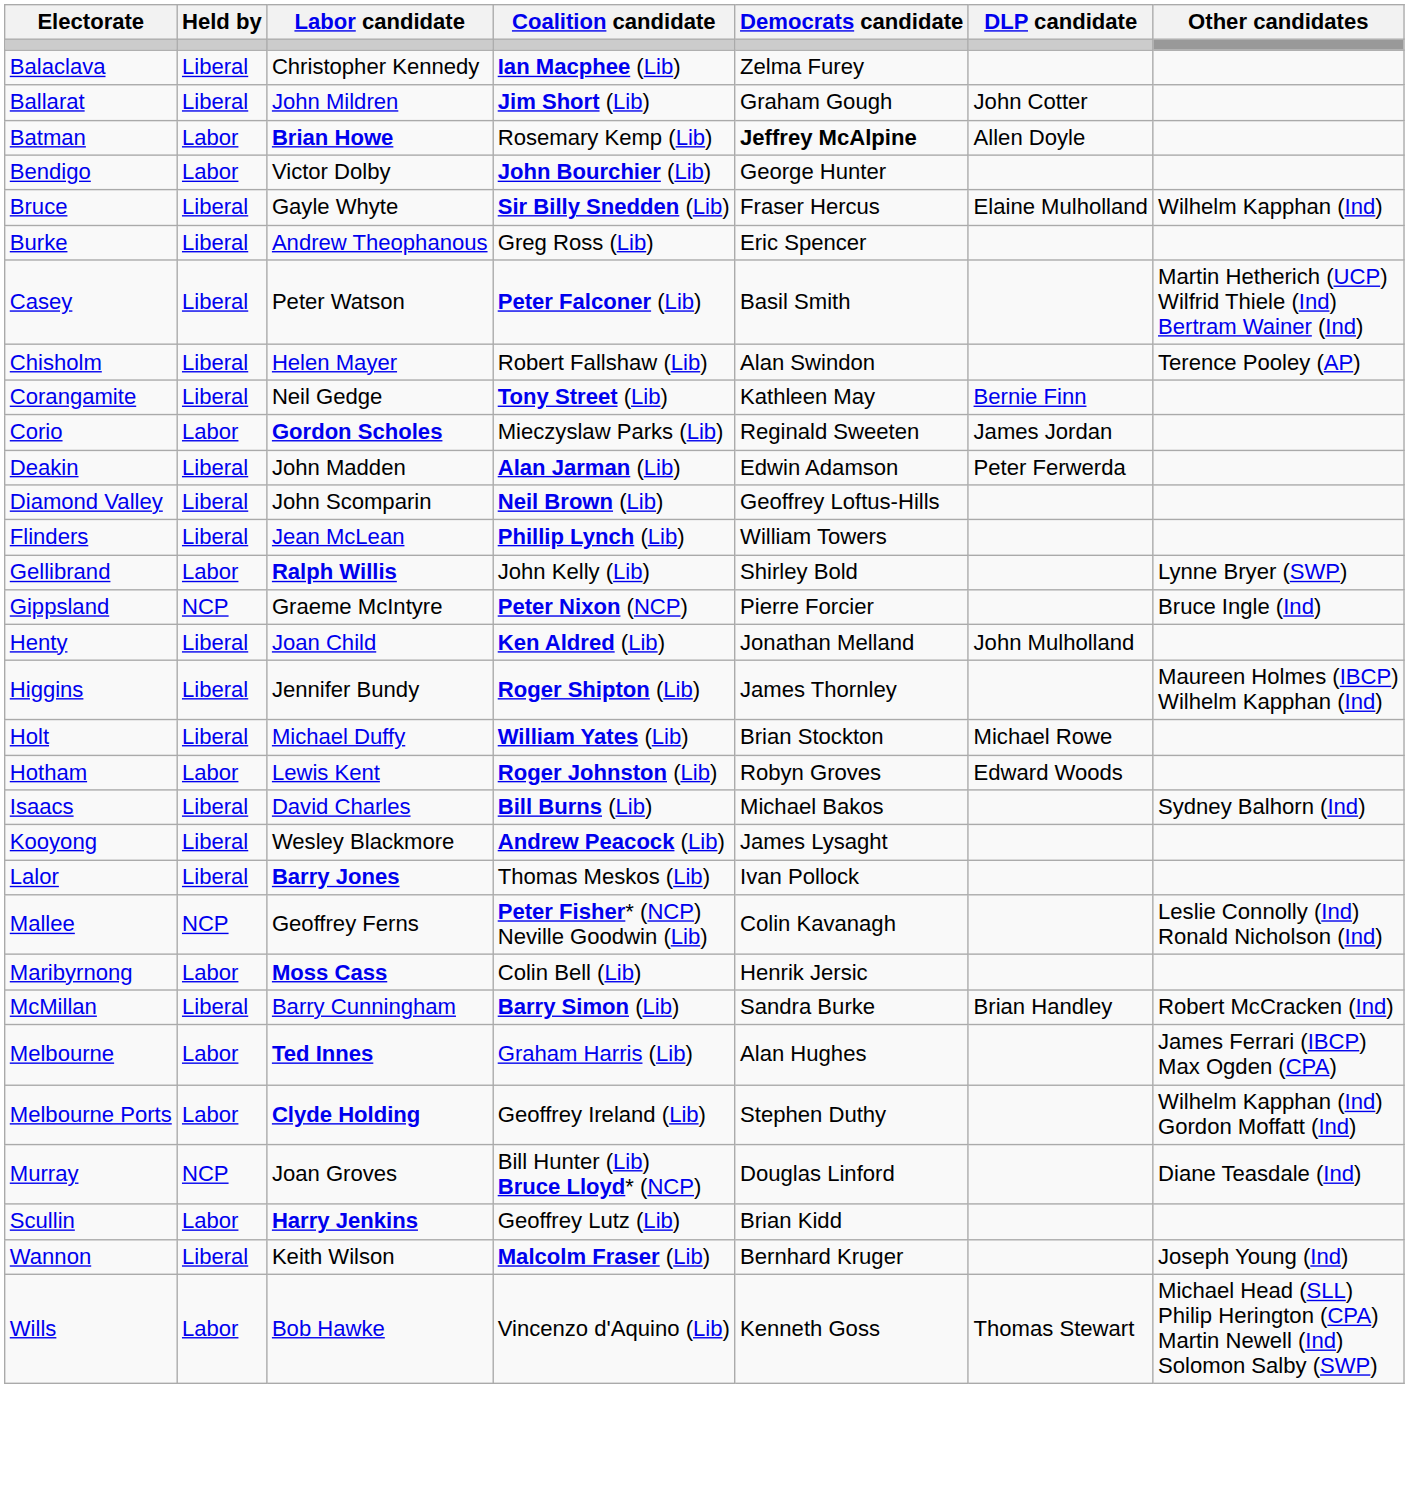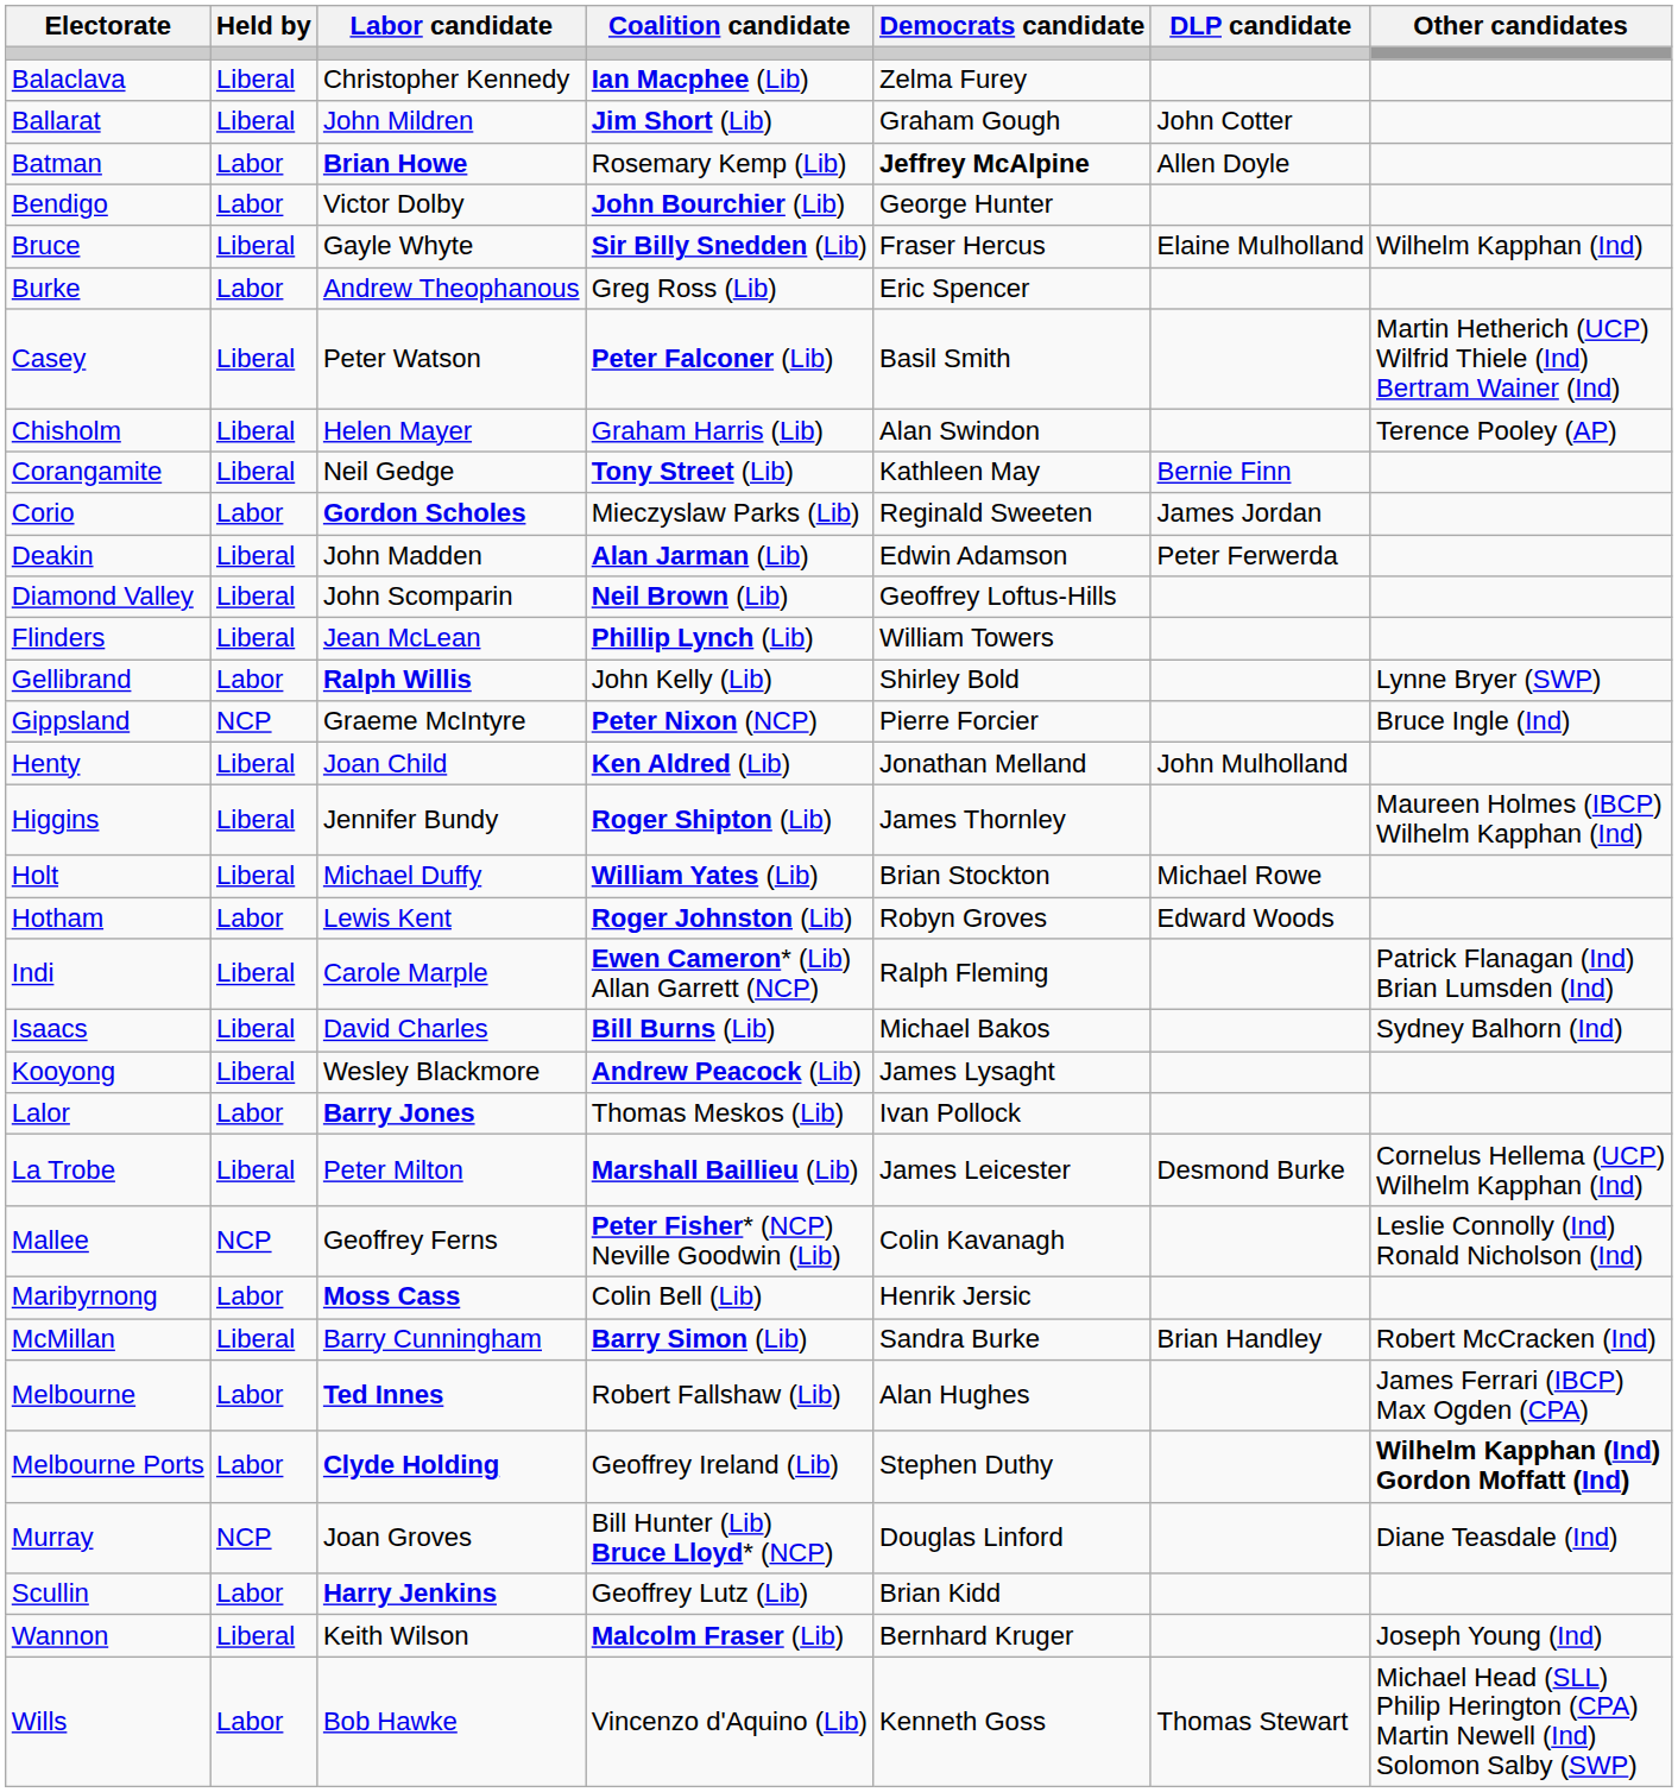 <table class="wikitable">
 <tr>
 <th>Electorate</th>
 <th>Held by</th>
 <th><a href='#'>Labor</a> candidate</th>
 <th><a href='#'>Coalition</a> candidate</th>
 <th><a href='#'>Democrats</a> candidate</th>
 <th><a href='#'>DLP</a> candidate</th>
 <th>Other candidates</th>
 </tr>
 <tr bgcolor="#cccccc">
 <td></td>
 <td></td>
 <td></td>
 <td></td>
 <td></td>
 <td></td>
 <td bgcolor="#999999"></td>
 </tr>
 <tr>
 <td><a href='#'>Balaclava</a></td>
 <td><a href='#'>Liberal</a></td>
 <td>Christopher Kennedy</td>
 <td><strong><a href='#'>Ian Macphee</a></strong> (<a href='#'>Lib</a>)</td>
 <td>Zelma Furey</td>
 <td></td>
 <td></td>
 </tr>
 <tr>
 <td><a href='#'>Ballarat</a></td>
 <td><a href='#'>Liberal</a></td>
 <td><a href='#'>John Mildren</a></td>
 <td><strong><a href='#'>Jim Short</a></strong> (<a href='#'>Lib</a>)</td>
 <td>Graham Gough</td>
 <td>John Cotter</td>
 <td></td>
 </tr>
 <tr>
 <td><a href='#'>Batman</a></td>
 <td><a href='#'>Labor</a></td>
 <td><strong><a href='#'>Brian Howe</a></strong></td>
 <td>Rosemary Kemp (<a href='#'>Lib</a>)</td>
 <td><strong>Jeffrey McAlpine</strong></td>
 <td>Allen Doyle</td>
 <td></td>
 </tr>
 <tr>
 <td><a href='#'>Bendigo</a></td>
 <td><a href='#'>Labor</a></td>
 <td>Victor Dolby</td>
 <td><strong><a href='#'>John Bourchier</a></strong> (<a href='#'>Lib</a>)</td>
 <td>George Hunter</td>
 <td></td>
 </tr>
 <tr>
 <td><a href='#'>Bruce</a></td>
 <td><a href='#'>Liberal</a></td>
 <td>Gayle Whyte</td>
 <td><strong><a href='#'>Sir Billy Snedden</a></strong> (<a href='#'>Lib</a>)</td>
 <td>Fraser Hercus</td>
 <td>Elaine Mulholland</td>
 <td>Wilhelm Kapphan (<a href='#'>Ind</a>)</td>
 </tr>
 <tr>
 <td><a href='#'>Burke</a></td>
-<td><a href='#'>Liberal</a></td>
+<td><a href='#'>Labor</a></td>
 <td><a href='#'>Andrew Theophanous</a></td>
 <td>Greg Ross (<a href='#'>Lib</a>)</td>
 <td>Eric Spencer</td>
 <td></td>
 <td></td>
 </tr>
 <tr>
 <td><a href='#'>Casey</a></td>
 <td><a href='#'>Liberal</a></td>
 <td>Peter Watson</td>
 <td><strong><a href='#'>Peter Falconer</a></strong> (<a href='#'>Lib</a>)</td>
 <td>Basil Smith</td>
 <td></td>
 <td>Martin Hetherich (<a href='#'>UCP</a>)<br>Wilfrid Thiele (<a href='#'>Ind</a>)<br><a href='#'>Bertram Wainer</a> (<a href='#'>Ind</a>)</td>
 </tr>
 <tr>
 <td><a href='#'>Chisholm</a></td>
 <td><a href='#'>Liberal</a></td>
 <td><a href='#'>Helen Mayer</a></td>
-<td>Robert Fallshaw (<a href='#'>Lib</a>)</td>
+<td><a href='#'>Graham Harris</a> (<a href='#'>Lib</a>)</td>
 <td>Alan Swindon</td>
 <td></td>
 <td>Terence Pooley (<a href='#'>AP</a>)</td>
 </tr>
 <tr>
 <td><a href='#'>Corangamite</a></td>
 <td><a href='#'>Liberal</a></td>
 <td>Neil Gedge</td>
 <td><strong><a href='#'>Tony Street</a></strong> (<a href='#'>Lib</a>)</td>
 <td>Kathleen May</td>
 <td><a href='#'>Bernie Finn</a></td>
 <td></td>
 </tr>
 <tr>
 <td><a href='#'>Corio</a></td>
 <td><a href='#'>Labor</a></td>
 <td><strong><a href='#'>Gordon Scholes</a></strong></td>
 <td>Mieczyslaw Parks (<a href='#'>Lib</a>)</td>
 <td>Reginald Sweeten</td>
 <td>James Jordan</td>
 <td></td>
 </tr>
 <tr>
 <td><a href='#'>Deakin</a></td>
 <td><a href='#'>Liberal</a></td>
 <td>John Madden</td>
 <td><strong><a href='#'>Alan Jarman</a></strong> (<a href='#'>Lib</a>)</td>
 <td>Edwin Adamson</td>
 <td>Peter Ferwerda</td>
 <td></td>
 </tr>
 <tr>
 <td><a href='#'>Diamond Valley</a></td>
 <td><a href='#'>Liberal</a></td>
 <td>John Scomparin</td>
 <td><strong><a href='#'>Neil Brown</a></strong> (<a href='#'>Lib</a>)</td>
 <td>Geoffrey Loftus-Hills</td>
 <td></td>
 <td></td>
 </tr>
 <tr>
 <td><a href='#'>Flinders</a></td>
 <td><a href='#'>Liberal</a></td>
 <td><a href='#'>Jean McLean</a></td>
 <td><strong><a href='#'>Phillip Lynch</a></strong> (<a href='#'>Lib</a>)</td>
 <td>William Towers</td>
 <td></td>
 <td></td>
 </tr>
 <tr>
 <td><a href='#'>Gellibrand</a></td>
 <td><a href='#'>Labor</a></td>
 <td><strong><a href='#'>Ralph Willis</a></strong></td>
 <td>John Kelly (<a href='#'>Lib</a>)</td>
 <td>Shirley Bold</td>
 <td></td>
 <td>Lynne Bryer (<a href='#'>SWP</a>)</td>
 </tr>
 <tr>
 <td><a href='#'>Gippsland</a></td>
 <td><a href='#'>NCP</a></td>
 <td>Graeme McIntyre</td>
 <td><strong><a href='#'>Peter Nixon</a></strong> (<a href='#'>NCP</a>)</td>
 <td>Pierre Forcier</td>
 <td></td>
 <td>Bruce Ingle (<a href='#'>Ind</a>)</td>
 </tr>
 <tr>
 <td><a href='#'>Henty</a></td>
 <td><a href='#'>Liberal</a></td>
 <td><a href='#'>Joan Child</a></td>
 <td><strong><a href='#'>Ken Aldred</a></strong> (<a href='#'>Lib</a>)</td>
 <td>Jonathan Melland</td>
 <td>John Mulholland</td>
 <td></td>
 </tr>
 <tr>
 <td><a href='#'>Higgins</a></td>
 <td><a href='#'>Liberal</a></td>
 <td>Jennifer Bundy</td>
 <td><strong><a href='#'>Roger Shipton</a></strong> (<a href='#'>Lib</a>)</td>
 <td>James Thornley</td>
 <td></td>
 <td>Maureen Holmes (<a href='#'>IBCP</a>)<br>Wilhelm Kapphan (<a href='#'>Ind</a>)</td>
 </tr>
 <tr>
 <td><a href='#'>Holt</a></td>
 <td><a href='#'>Liberal</a></td>
 <td><a href='#'>Michael Duffy</a></td>
 <td><strong><a href='#'>William Yates</a></strong> (<a href='#'>Lib</a>)</td>
 <td>Brian Stockton</td>
 <td>Michael Rowe</td>
 <td></td>
 </tr>
 <tr>
 <td><a href='#'>Hotham</a></td>
 <td><a href='#'>Labor</a></td>
 <td><a href='#'>Lewis Kent</a></td>
 <td><strong><a href='#'>Roger Johnston</a></strong> (<a href='#'>Lib</a>)</td>
 <td>Robyn Groves</td>
 <td>Edward Woods</td>
 <td></td>
 </tr>
 <tr>
+<td><a href='#'>Indi</a></td>
+<td><a href='#'>Liberal</a></td>
+<td><a href='#'>Carole Marple</a></td>
+<td><strong><a href='#'>Ewen Cameron</a></strong>* (<a href='#'>Lib</a>)<br>Allan Garrett (<a href='#'>NCP</a>)</td>
+<td>Ralph Fleming</td>
+<td></td>
+<td>Patrick Flanagan (<a href='#'>Ind</a>)<br>Brian Lumsden (<a href='#'>Ind</a>)</td>
+</tr>
+<tr>
 <td><a href='#'>Isaacs</a></td>
 <td><a href='#'>Liberal</a></td>
 <td><a href='#'>David Charles</a></td>
 <td><strong><a href='#'>Bill Burns</a></strong> (<a href='#'>Lib</a>)</td>
 <td>Michael Bakos</td>
 <td></td>
 <td>Sydney Balhorn (<a href='#'>Ind</a>)</td>
 </tr>
 <tr>
 <td><a href='#'>Kooyong</a></td>
 <td><a href='#'>Liberal</a></td>
 <td>Wesley Blackmore</td>
 <td><strong><a href='#'>Andrew Peacock</a></strong> (<a href='#'>Lib</a>)</td>
 <td>James Lysaght</td>
 <td></td>
 <td></td>
 </tr>
 <tr>
 <td><a href='#'>Lalor</a></td>
-<td><a href='#'>Liberal</a></td>
+<td><a href='#'>Labor</a></td>
 <td><strong><a href='#'>Barry Jones</a></strong></td>
 <td>Thomas Meskos (<a href='#'>Lib</a>)</td>
 <td>Ivan Pollock</td>
 <td></td>
 <td></td>
+</tr>
+<tr>
+<td><a href='#'>La Trobe</a></td>
+<td><a href='#'>Liberal</a></td>
+<td><a href='#'>Peter Milton</a></td>
+<td><strong><a href='#'>Marshall Baillieu</a></strong> (<a href='#'>Lib</a>)</td>
+<td>James Leicester</td>
+<td>Desmond Burke</td>
+<td>Cornelus Hellema (<a href='#'>UCP</a>)<br>Wilhelm Kapphan (<a href='#'>Ind</a>)</td>
 </tr>
 <tr>
 <td><a href='#'>Mallee</a></td>
 <td><a href='#'>NCP</a></td>
 <td>Geoffrey Ferns</td>
 <td><strong><a href='#'>Peter Fisher</a></strong>* (<a href='#'>NCP</a>)<br>Neville Goodwin (<a href='#'>Lib</a>)</td>
 <td>Colin Kavanagh</td>
 <td></td>
 <td>Leslie Connolly (<a href='#'>Ind</a>)<br>Ronald Nicholson (<a href='#'>Ind</a>)</td>
 </tr>
 <tr>
 <td><a href='#'>Maribyrnong</a></td>
 <td><a href='#'>Labor</a></td>
 <td><strong><a href='#'>Moss Cass</a></strong></td>
 <td>Colin Bell (<a href='#'>Lib</a>)</td>
 <td>Henrik Jersic</td>
 <td></td>
 <td></td>
 </tr>
 <tr>
 <td><a href='#'>McMillan</a></td>
 <td><a href='#'>Liberal</a></td>
 <td><a href='#'>Barry Cunningham</a></td>
 <td><strong><a href='#'>Barry Simon</a></strong> (<a href='#'>Lib</a>)</td>
 <td>Sandra Burke</td>
 <td>Brian Handley</td>
 <td>Robert McCracken (<a href='#'>Ind</a>)</td>
 </tr>
 <tr>
 <td><a href='#'>Melbourne</a></td>
 <td><a href='#'>Labor</a></td>
 <td><strong><a href='#'>Ted Innes</a></strong></td>
-<td><a href='#'>Graham Harris</a> (<a href='#'>Lib</a>)</td>
+<td>Robert Fallshaw (<a href='#'>Lib</a>)</td>
 <td>Alan Hughes</td>
 <td></td>
 <td>James Ferrari (<a href='#'>IBCP</a>)<br>Max Ogden (<a href='#'>CPA</a>)</td>
 </tr>
 <tr>
 <td><a href='#'>Melbourne Ports</a></td>
 <td><a href='#'>Labor</a></td>
 <td><strong><a href='#'>Clyde Holding</a></strong></td>
 <td>Geoffrey Ireland (<a href='#'>Lib</a>)</td>
 <td>Stephen Duthy</td>
 <td></td>
-<td>Wilhelm Kapphan (<a href='#'>Ind</a>)<br>Gordon Moffatt (<a href='#'>Ind</a>)</td>
+<td><strong>Wilhelm Kapphan (<a href='#'>Ind</a>)<br>Gordon Moffatt (<a href='#'>Ind</a>)</strong></td>
 </tr>
 <tr>
 <td><a href='#'>Murray</a></td>
 <td><a href='#'>NCP</a></td>
 <td>Joan Groves</td>
 <td>Bill Hunter (<a href='#'>Lib</a>)<br><strong><a href='#'>Bruce Lloyd</a></strong>* (<a href='#'>NCP</a>)</td>
 <td>Douglas Linford</td>
 <td></td>
 <td>Diane Teasdale (<a href='#'>Ind</a>)</td>
 </tr>
 <tr>
 <td><a href='#'>Scullin</a></td>
 <td><a href='#'>Labor</a></td>
 <td><strong><a href='#'>Harry Jenkins</a></strong></td>
 <td>Geoffrey Lutz (<a href='#'>Lib</a>)</td>
 <td>Brian Kidd</td>
 <td></td>
 <td></td>
 </tr>
 <tr>
 <td><a href='#'>Wannon</a></td>
 <td><a href='#'>Liberal</a></td>
 <td>Keith Wilson</td>
 <td><strong><a href='#'>Malcolm Fraser</a></strong> (<a href='#'>Lib</a>)</td>
 <td>Bernhard Kruger</td>
 <td></td>
 <td>Joseph Young (<a href='#'>Ind</a>)</td>
 </tr>
 <tr>
 <td><a href='#'>Wills</a></td>
 <td><a href='#'>Labor</a></td>
 <td><a href='#'>Bob Hawke</a></td>
 <td>Vincenzo d'Aquino (<a href='#'>Lib</a>)</td>
 <td>Kenneth Goss</td>
 <td>Thomas Stewart</td>
 <td>Michael Head (<a href='#'>SLL</a>)<br>Philip Herington (<a href='#'>CPA</a>)<br>Martin Newell (<a href='#'>Ind</a>)<br>Solomon Salby (<a href='#'>SWP</a>)</td>
 </tr>
 </table>
